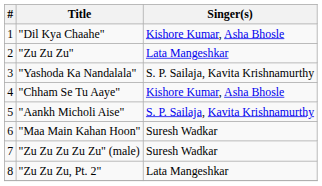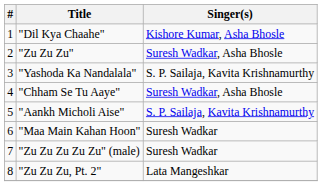 <table class="wikitable" style="font-size:95%;">
 <tr>
 <th>#</th>
 <th>Title</th>
 <th>Singer(s)</th>
 </tr>
 <tr>
 <td>1</td>
 <td>"Dil Kya Chaahe"</td>
 <td><a href='#'>Kishore Kumar</a>, <a href='#'>Asha Bhosle</a></td>
 </tr>
 <tr>
 <td>2</td>
 <td>"Zu Zu Zu"</td>
-<td><a href='#'>Lata Mangeshkar</a></td>
+<td><a href='#'>Suresh Wadkar</a>, Asha Bhosle</td>
 </tr>
 <tr>
 <td>3</td>
 <td>"Yashoda Ka Nandalala"</td>
 <td>S. P. Sailaja, Kavita Krishnamurthy</td>
 </tr>
 <tr>
 <td>4</td>
 <td>"Chham Se Tu Aaye"</td>
-<td><a href='#'>Kishore Kumar</a>, <a href='#'>Asha Bhosle</a></td>
+<td><a href='#'>Suresh Wadkar</a>, Asha Bhosle</td>
 </tr>
 <tr>
 <td>5</td>
 <td>"Aankh Micholi Aise"</td>
 <td><a href='#'>S. P. Sailaja</a>, <a href='#'>Kavita Krishnamurthy</a></td>
 </tr>
 <tr>
 <td>6</td>
 <td>"Maa Main Kahan Hoon"</td>
 <td>Suresh Wadkar</td>
 </tr>
 <tr>
 <td>7</td>
 <td>"Zu Zu Zu Zu Zu" (male)</td>
 <td>Suresh Wadkar</td>
 </tr>
 <tr>
 <td>8</td>
 <td>"Zu Zu Zu, Pt. 2"</td>
 <td>Lata Mangeshkar</td>
 </tr>
 <tr>
 </tr>
 </table>
